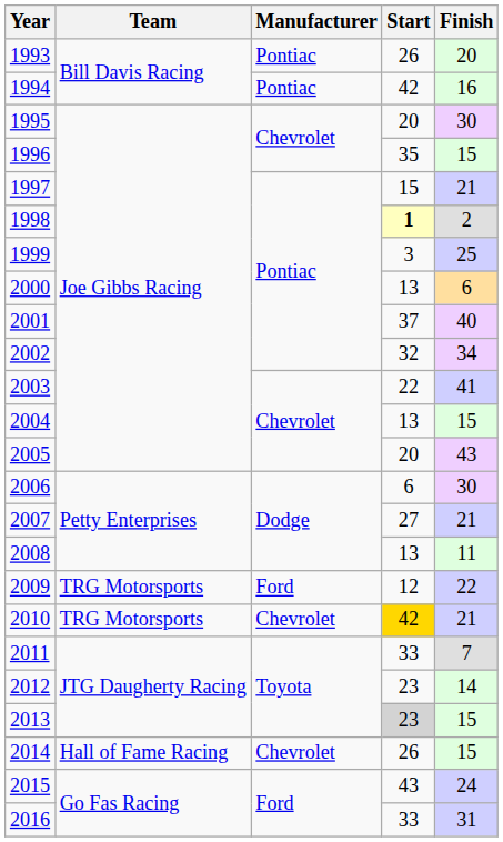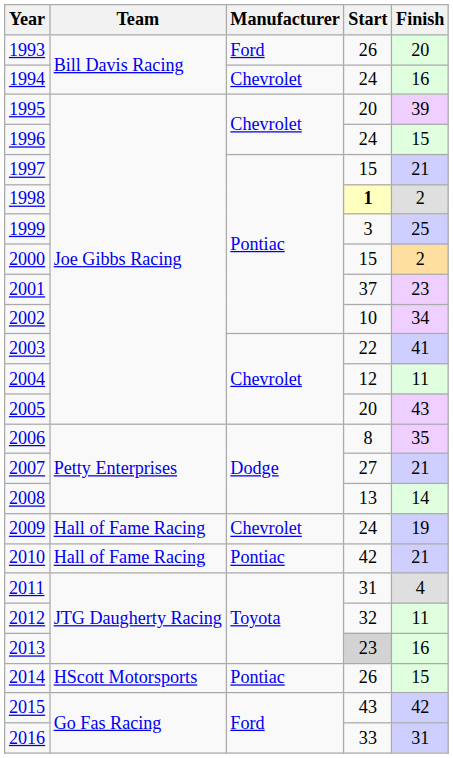 <table class="wikitable" style="font-size: 90%;">
 <tr>
 <th>Year</th>
 <th>Team</th>
 <th>Manufacturer</th>
 <th>Start</th>
 <th>Finish</th>
 </tr>
 <tr>
 <td><a href='#'>1993</a></td>
 <td rowspan=2><a href='#'>Bill Davis Racing</a></td>
-<td><a href='#'>Pontiac</a></td>
+<td><a href='#'>Ford</a></td>
 <td align=center>26</td>
 <td align=center style="background:#DFFFDF;">20</td>
 </tr>
 <tr>
 <td><a href='#'>1994</a></td>
-<td><a href='#'>Pontiac</a></td>
-<td align=center>42</td>
+<td><a href='#'>Chevrolet</a></td>
+<td align=center>24</td>
 <td align=center style="background:#DFFFDF;">16</td>
 </tr>
 <tr>
 <td><a href='#'>1995</a></td>
 <td rowspan=11><a href='#'>Joe Gibbs Racing</a></td>
 <td rowspan=2><a href='#'>Chevrolet</a></td>
 <td align=center>20</td>
-<td align=center style="background:#EFCFFF;">30</td>
+<td align=center style="background:#EFCFFF;">39</td>
 </tr>
 <tr>
 <td><a href='#'>1996</a></td>
-<td align=center>35</td>
+<td align=center>24</td>
 <td align=center style="background:#DFFFDF;">15</td>
 </tr>
 <tr>
 <td><a href='#'>1997</a></td>
 <td rowspan=6><a href='#'>Pontiac</a></td>
 <td align=center>15</td>
 <td align=center style="background:#CFCFFF;">21</td>
 </tr>
 <tr>
 <td><a href='#'>1998</a></td>
 <td align=center style="background:#FFFFBF;"><strong>1</strong></td>
 <td align=center style="background:#DFDFDF;">2</td>
 </tr>
 <tr>
 <td><a href='#'>1999</a></td>
 <td align=center>3</td>
 <td align=center style="background:#CFCFFF;">25</td>
 </tr>
 <tr>
 <td><a href='#'>2000</a></td>
-<td align=center>13</td>
-<td align=center style="background:#FFDF9F;">6</td>
+<td align=center>15</td>
+<td align=center style="background:#FFDF9F;">2</td>
 </tr>
 <tr>
 <td><a href='#'>2001</a></td>
 <td align=center>37</td>
-<td align=center style="background:#EFCFFF;">40</td>
+<td align=center style="background:#EFCFFF;">23</td>
 </tr>
 <tr>
 <td><a href='#'>2002</a></td>
-<td align=center>32</td>
+<td align=center>10</td>
 <td align=center style="background:#EFCFFF;">34</td>
 </tr>
 <tr>
 <td><a href='#'>2003</a></td>
 <td rowspan=3><a href='#'>Chevrolet</a></td>
 <td align=center>22</td>
 <td align=center style="background:#CFCFFF;">41</td>
 </tr>
 <tr>
 <td><a href='#'>2004</a></td>
-<td align=center>13</td>
-<td align=center style="background:#DFFFDF;">15</td>
+<td align=center>12</td>
+<td align=center style="background:#DFFFDF;">11</td>
 </tr>
 <tr>
 <td><a href='#'>2005</a></td>
 <td align=center>20</td>
 <td align=center style="background:#EFCFFF;">43</td>
 </tr>
 <tr>
 <td><a href='#'>2006</a></td>
 <td rowspan=3><a href='#'>Petty Enterprises</a></td>
 <td rowspan=3><a href='#'>Dodge</a></td>
-<td align=center>6</td>
-<td align=center style="background:#EFCFFF;">30</td>
+<td align=center>8</td>
+<td align=center style="background:#EFCFFF;">35</td>
 </tr>
 <tr>
 <td><a href='#'>2007</a></td>
 <td align=center>27</td>
 <td align=center style="background:#CFCFFF;">21</td>
 </tr>
 <tr>
 <td><a href='#'>2008</a></td>
 <td align=center>13</td>
-<td align=center style="background:#DFFFDF;">11</td>
+<td align=center style="background:#DFFFDF;">14</td>
 </tr>
 <tr>
 <td><a href='#'>2009</a></td>
-<td><a href='#'>TRG Motorsports</a></td>
-<td><a href='#'>Ford</a></td>
-<td align=center>12</td>
-<td align=center style="background:#CFCFFF;">22</td>
+<td><a href='#'>Hall of Fame Racing</a></td>
+<td><a href='#'>Chevrolet</a></td>
+<td align=center>24</td>
+<td align=center style="background:#CFCFFF;">19</td>
 </tr>
 <tr>
 <td><a href='#'>2010</a></td>
-<td><a href='#'>TRG Motorsports</a></td>
-<td><a href='#'>Chevrolet</a></td>
-<td align=center style="background: gold;">42</td>
+<td><a href='#'>Hall of Fame Racing</a></td>
+<td><a href='#'>Pontiac</a></td>
+<td align=center>42</td>
 <td align=center style="background:#CFCFFF;">21</td>
 </tr>
 <tr>
 <td><a href='#'>2011</a></td>
 <td rowspan=3><a href='#'>JTG Daugherty Racing</a></td>
 <td rowspan=3><a href='#'>Toyota</a></td>
-<td align=center>33</td>
-<td align=center style="background:#DFDFDF;">7</td>
+<td align=center>31</td>
+<td align=center style="background:#DFDFDF;">4</td>
 </tr>
 <tr>
 <td><a href='#'>2012</a></td>
-<td align=center>23</td>
-<td align=center style="background:#DFFFDF;">14</td>
+<td align=center>32</td>
+<td align=center style="background:#DFFFDF;">11</td>
 </tr>
 <tr>
 <td><a href='#'>2013</a></td>
 <td align=center style="background: lightgrey;">23</td>
-<td align=center style="background:#DFFFDF;">15</td>
+<td align=center style="background:#DFFFDF;">16</td>
 </tr>
 <tr>
 <td><a href='#'>2014</a></td>
-<td><a href='#'>Hall of Fame Racing</a></td>
-<td><a href='#'>Chevrolet</a></td>
+<td><a href='#'>HScott Motorsports</a></td>
+<td><a href='#'>Pontiac</a></td>
 <td align=center>26</td>
 <td align=center style="background:#DFFFDF;">15</td>
 </tr>
 <tr>
 <td><a href='#'>2015</a></td>
 <td rowspan=2><a href='#'>Go Fas Racing</a></td>
 <td rowspan=2><a href='#'>Ford</a></td>
 <td align=center>43</td>
-<td align=center style="background:#CFCFFF;">24</td>
+<td align=center style="background:#CFCFFF;">42</td>
 </tr>
 <tr>
 <td><a href='#'>2016</a></td>
 <td align=center>33</td>
 <td align=center style="background:#CFCFFF;">31</td>
 </tr>
 </table>
